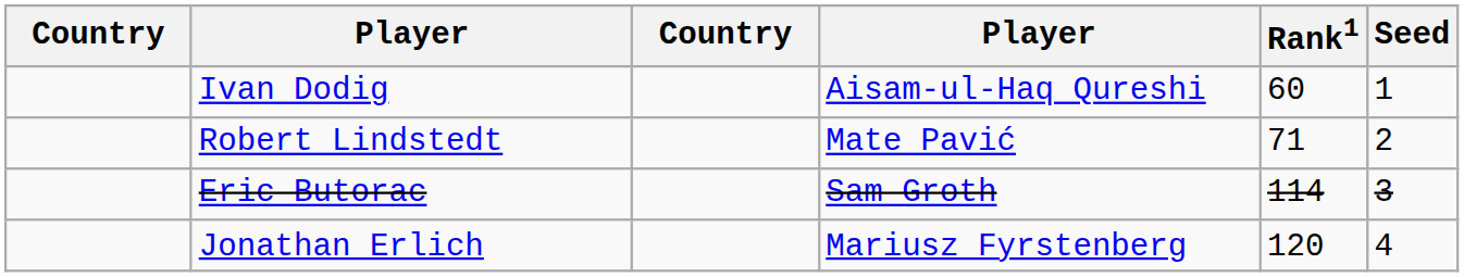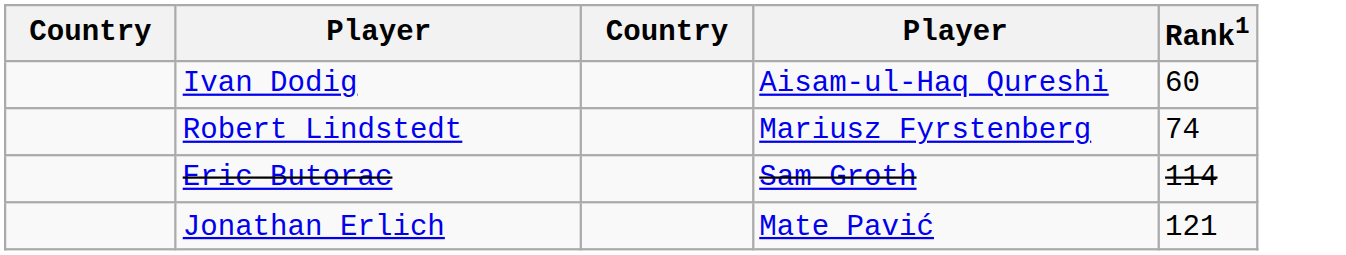 <table class="sortable wikitable">
 <tr>
 <th width="70">Country</th>
 <th width="175">Player</th>
 <th width="70">Country</th>
 <th width="175">Player</th>
 <th>Rank<sup>1</sup></th>
-<th>Seed</th>
 </tr>
 <tr>
 <td></td>
 <td><a href='#'>Ivan Dodig</a></td>
 <td></td>
 <td><a href='#'>Aisam-ul-Haq Qureshi</a></td>
 <td>60</td>
-<td>1</td>
 </tr>
 <tr>
 <td></td>
 <td><a href='#'>Robert Lindstedt</a></td>
 <td></td>
-<td><a href='#'>Mate Pavić</a></td>
-<td>71</td>
-<td>2</td>
+<td><a href='#'>Mariusz Fyrstenberg</a></td>
+<td>74</td>
 </tr>
 <tr>
 <td><s></s></td>
 <td><s><a href='#'>Eric Butorac</a></s></td>
 <td><s></s></td>
 <td><s><a href='#'>Sam Groth</a></s></td>
 <td><s>114</s></td>
-<td><s>3</s></td>
 </tr>
 <tr>
 <td></td>
 <td><a href='#'>Jonathan Erlich</a></td>
 <td></td>
-<td><a href='#'>Mariusz Fyrstenberg</a></td>
-<td>120</td>
-<td>4</td>
+<td><a href='#'>Mate Pavić</a></td>
+<td>121</td>
 </tr>
 </table>
